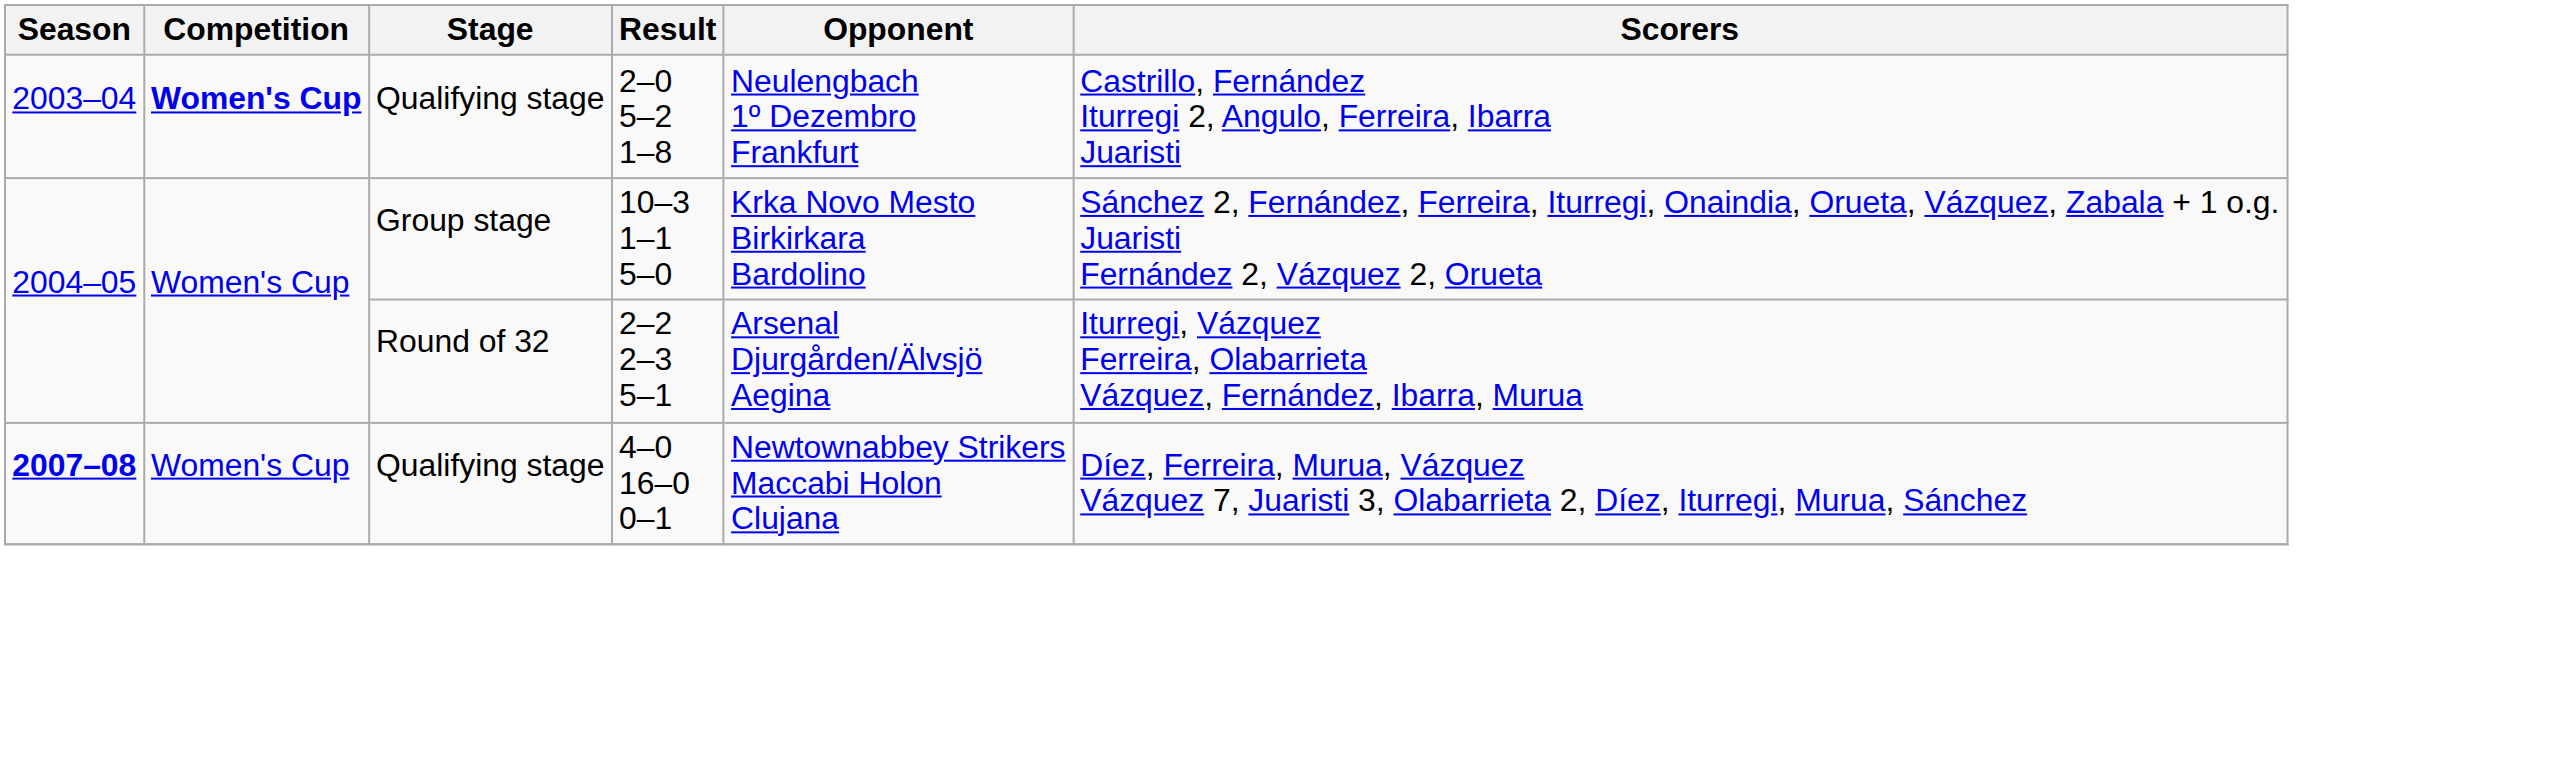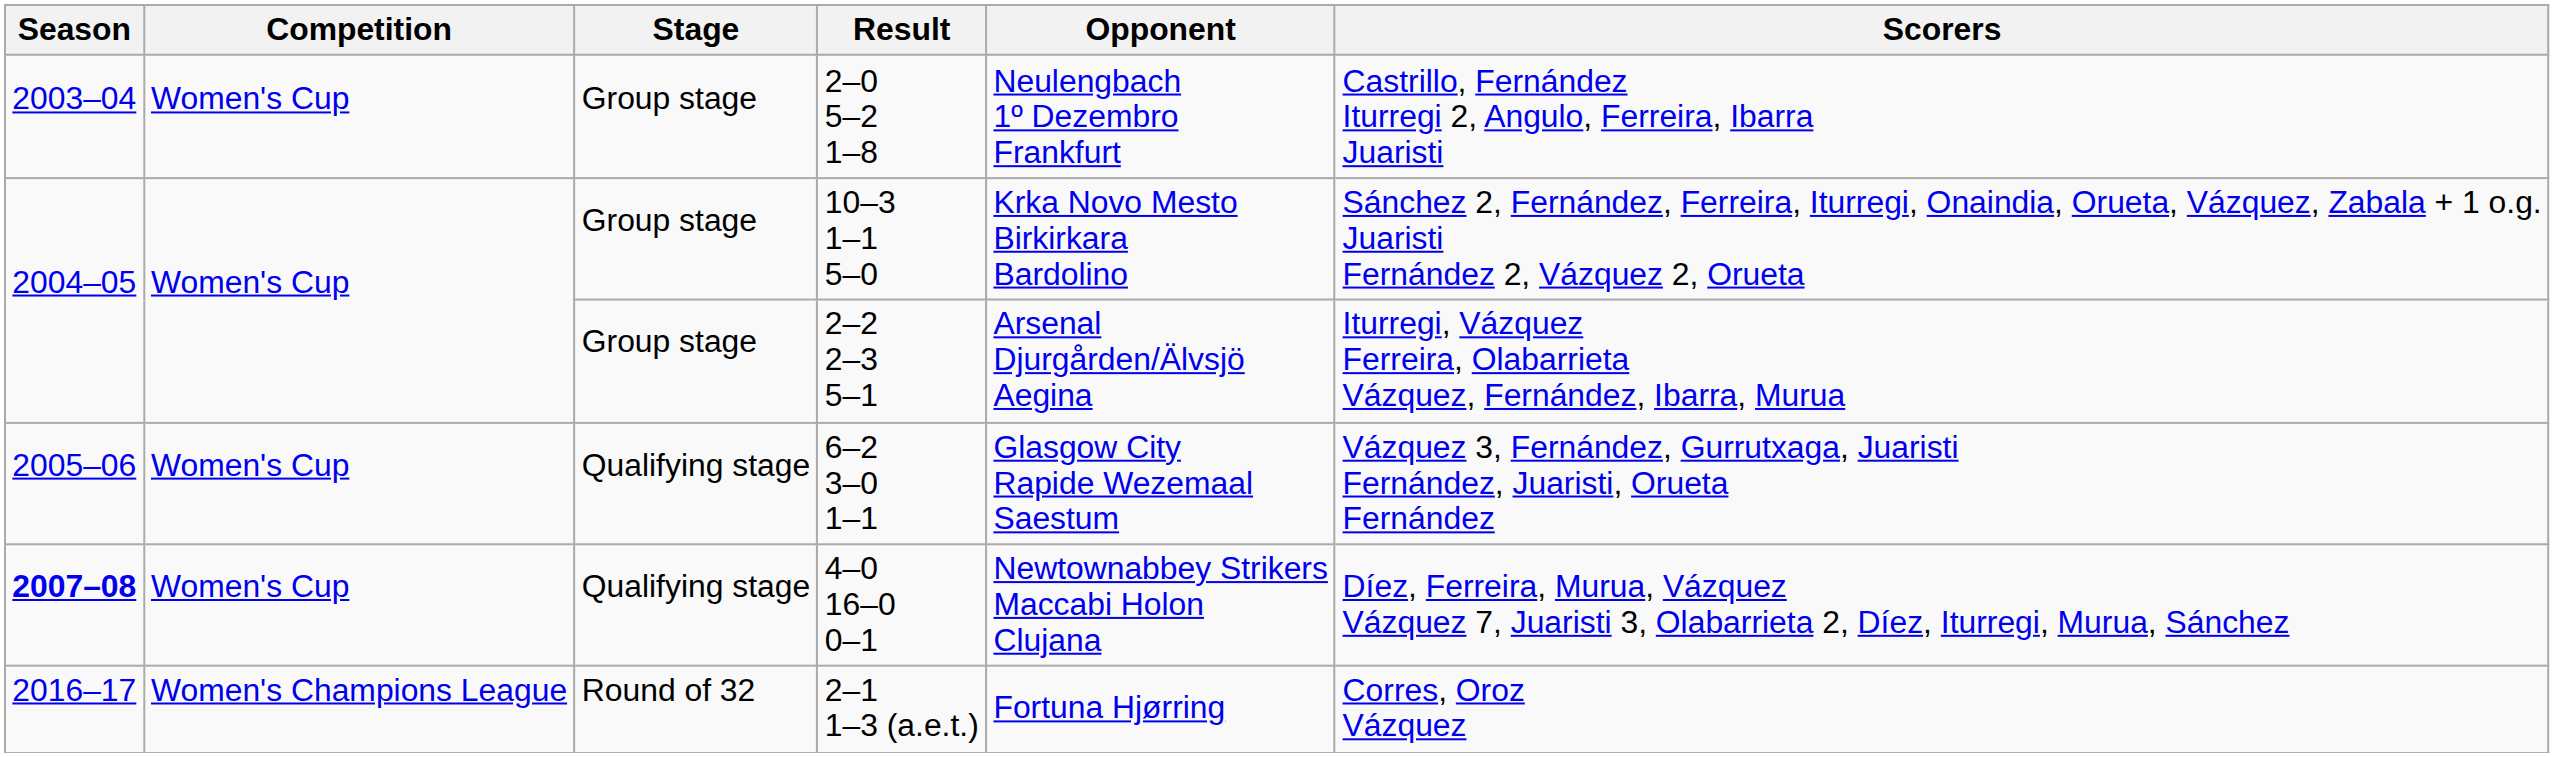 <table class="wikitable">
 <tr>
 <th>Season</th>
 <th>Competition</th>
 <th>Stage</th>
 <th>Result</th>
 <th>Opponent</th>
 <th>Scorers</th>
 </tr>
 <tr>
 <td><a href='#'>2003–04</a><br><br></td>
-<td><strong><a href='#'>Women's Cup</a><br><br></strong></td>
-<td>Qualifying stage<br><br></td>
+<td><a href='#'>Women's Cup</a><br><br></td>
+<td>Group stage<br><br></td>
 <td>2–0<br>5–2<br>1–8</td>
 <td> <a href='#'>Neulengbach</a><br> <a href='#'>1º Dezembro</a><br> <a href='#'>Frankfurt</a></td>
 <td><a href='#'>Castrillo</a>, <a href='#'>Fernández</a><br><a href='#'>Iturregi</a> 2, <a href='#'>Angulo</a>, <a href='#'>Ferreira</a>, <a href='#'>Ibarra</a><br><a href='#'>Juaristi</a></td>
 </tr>
 <tr>
 <td rowspan="2"><a href='#'>2004–05</a><br><br></td>
 <td rowspan="2"><a href='#'>Women's Cup</a><br><br></td>
 <td>Group stage<br><br></td>
 <td>10–3<br>1–1<br>5–0</td>
 <td> <a href='#'>Krka Novo Mesto</a><br> <a href='#'>Birkirkara</a><br> <a href='#'>Bardolino</a></td>
 <td><a href='#'>Sánchez</a> 2, <a href='#'>Fernández</a>, <a href='#'>Ferreira</a>, <a href='#'>Iturregi</a>, <a href='#'>Onaindia</a>, <a href='#'>Orueta</a>, <a href='#'>Vázquez</a>, <a href='#'>Zabala</a> + 1 o.g.<br><a href='#'>Juaristi</a><br><a href='#'>Fernández</a> 2, <a href='#'>Vázquez</a> 2, <a href='#'>Orueta</a></td>
 </tr>
 <tr>
-<td>Round of 32<br><br></td>
+<td>Group stage<br><br></td>
 <td>2–2<br>2–3<br>5–1</td>
 <td> <a href='#'>Arsenal</a><br> <a href='#'>Djurgården/Älvsjö</a><br> <a href='#'>Aegina</a></td>
 <td><a href='#'>Iturregi</a>, <a href='#'>Vázquez</a><br><a href='#'>Ferreira</a>, <a href='#'>Olabarrieta</a><br><a href='#'>Vázquez</a>, <a href='#'>Fernández</a>, <a href='#'>Ibarra</a>, <a href='#'>Murua</a></td>
+</tr>
+<tr>
+<td><a href='#'>2005–06</a><br><br></td>
+<td><a href='#'>Women's Cup</a><br><br></td>
+<td>Qualifying stage<br><br></td>
+<td>6–2<br>3–0<br>1–1</td>
+<td> <a href='#'>Glasgow City</a><br> <a href='#'>Rapide Wezemaal</a><br> <a href='#'>Saestum</a></td>
+<td><a href='#'>Vázquez</a> 3, <a href='#'>Fernández</a>, <a href='#'>Gurrutxaga</a>, <a href='#'>Juaristi</a><br><a href='#'>Fernández</a>, <a href='#'>Juaristi</a>, <a href='#'>Orueta</a><br><a href='#'>Fernández</a></td>
 </tr>
 <tr>
 <td><strong><a href='#'>2007–08</a><br><br></strong></td>
 <td><a href='#'>Women's Cup</a><br><br></td>
 <td>Qualifying stage<br><br></td>
 <td>4–0<br>16–0<br>0–1</td>
 <td> <a href='#'>Newtownabbey Strikers</a><br> <a href='#'>Maccabi Holon</a><br> <a href='#'>Clujana</a></td>
 <td><a href='#'>Díez</a>, <a href='#'>Ferreira</a>, <a href='#'>Murua</a>, <a href='#'>Vázquez</a><br><a href='#'>Vázquez</a> 7, <a href='#'>Juaristi</a> 3, <a href='#'>Olabarrieta</a> 2, <a href='#'>Díez</a>, <a href='#'>Iturregi</a>, <a href='#'>Murua</a>, <a href='#'>Sánchez</a><br></td>
 </tr>
 <tr>
+<td><a href='#'>2016–17</a><br><br></td>
+<td><a href='#'>Women's Champions League</a><br><br></td>
+<td>Round of 32<br><br></td>
+<td>2–1<br>1–3 (a.e.t.)</td>
+<td> <a href='#'>Fortuna Hjørring</a></td>
+<td><a href='#'>Corres</a>, <a href='#'>Oroz</a><br> <a href='#'>Vázquez</a><br></td>
+</tr>
+<tr>
 </tr>
 </table>
